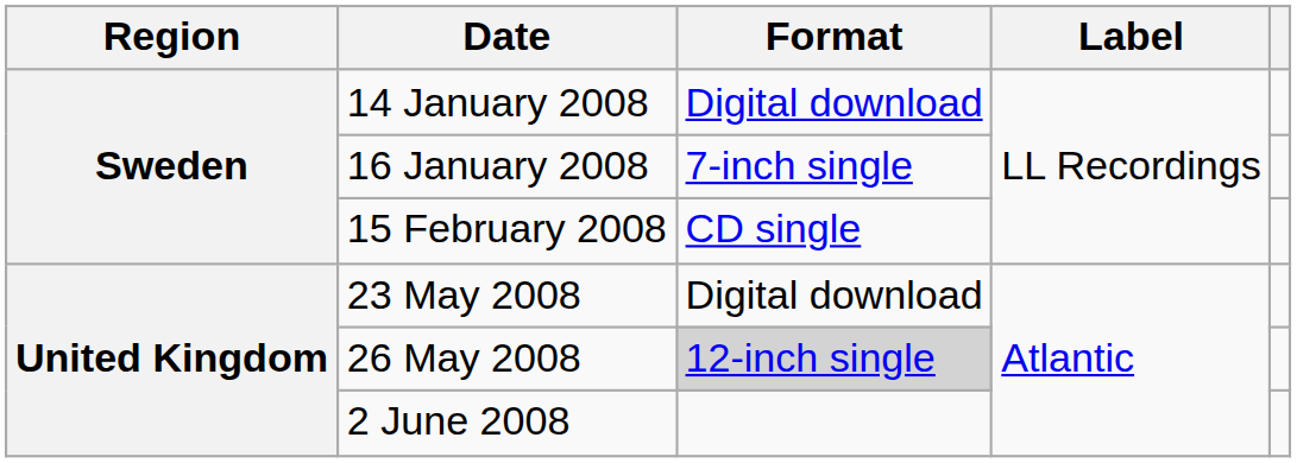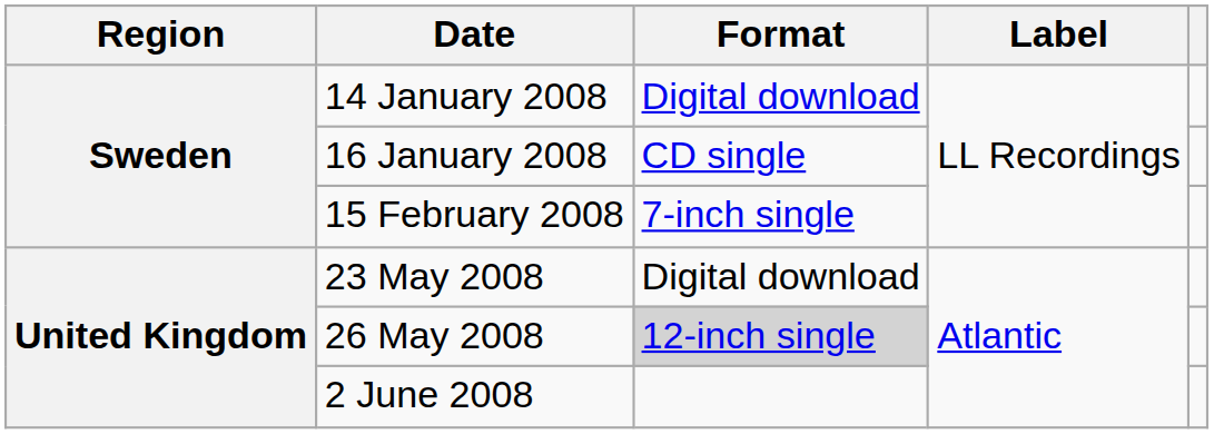 <table class="wikitable plainrowheaders">
 <tr>
 <th scope="col">Region</th>
 <th scope="col">Date</th>
 <th scope="col">Format</th>
 <th scope="col">Label</th>
 <th scope="col"></th>
 </tr>
 <tr>
 <th scope="row" rowspan="3">Sweden</th>
 <td>14 January 2008</td>
 <td><a href='#'>Digital download</a></td>
 <td rowspan="3">LL Recordings</td>
 <td align="center"></td>
 </tr>
 <tr>
 <td>16 January 2008</td>
-<td><a href='#'>7-inch single</a></td>
+<td><a href='#'>CD single</a></td>
 <td align="center"></td>
 </tr>
 <tr>
 <td>15 February 2008</td>
-<td><a href='#'>CD single</a></td>
+<td><a href='#'>7-inch single</a></td>
 <td align="center"></td>
 </tr>
 <tr>
 <th scope="row" rowspan="3">United Kingdom</th>
 <td>23 May 2008</td>
 <td>Digital download</td>
 <td rowspan="3"><a href='#'>Atlantic</a></td>
 <td align="center"></td>
 </tr>
 <tr>
 <td>26 May 2008</td>
 <td style="background: lightgrey;"><a href='#'>12-inch single</a></td>
 <td align="center"></td>
 </tr>
 <tr>
 <td>2 June 2008</td>
 <td></td>
 <td align="center"></td>
 </tr>
 </table>
